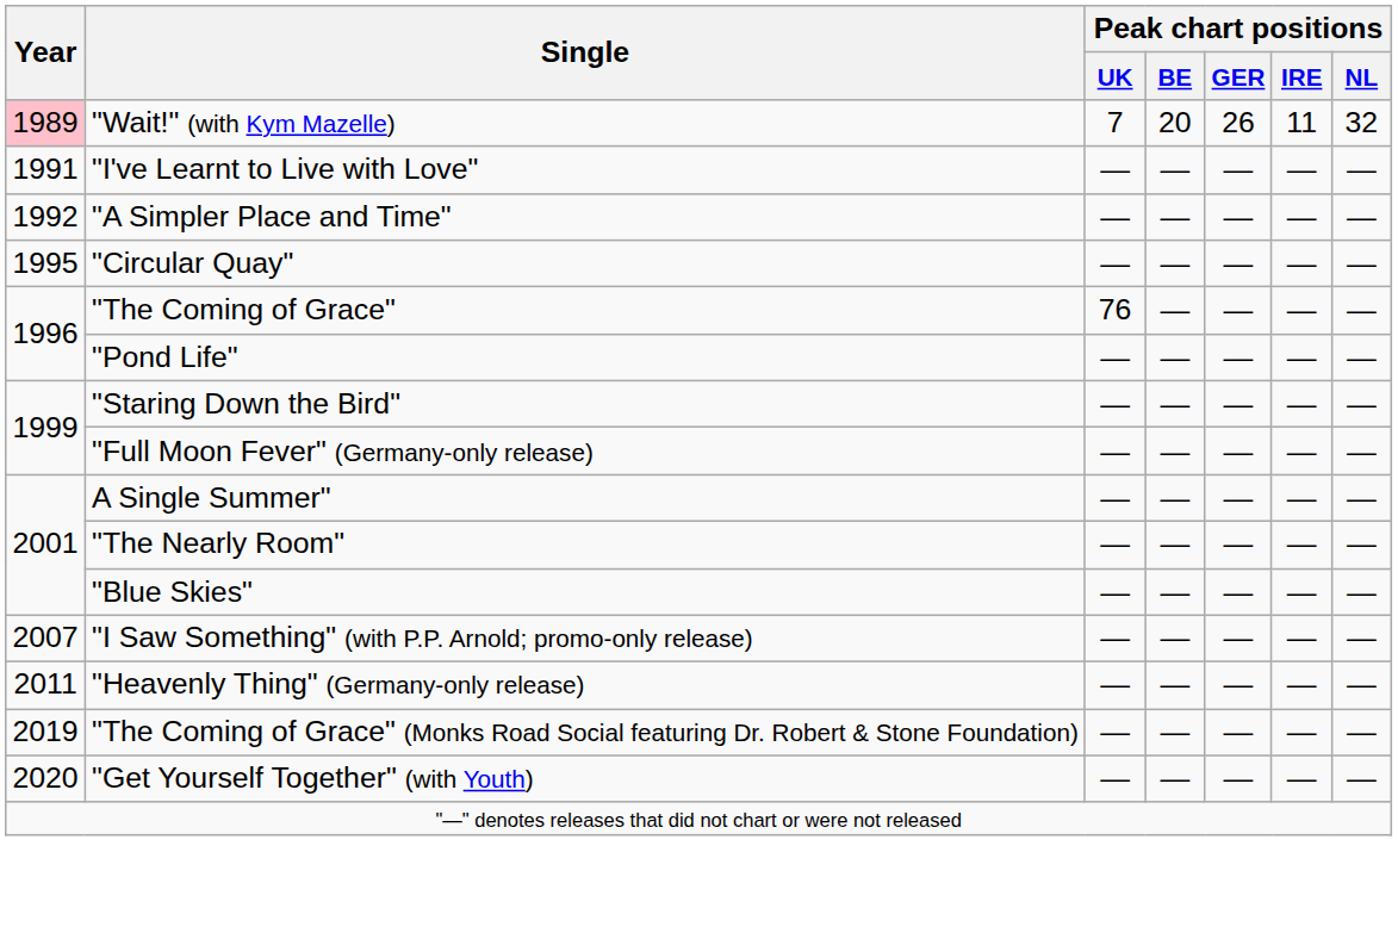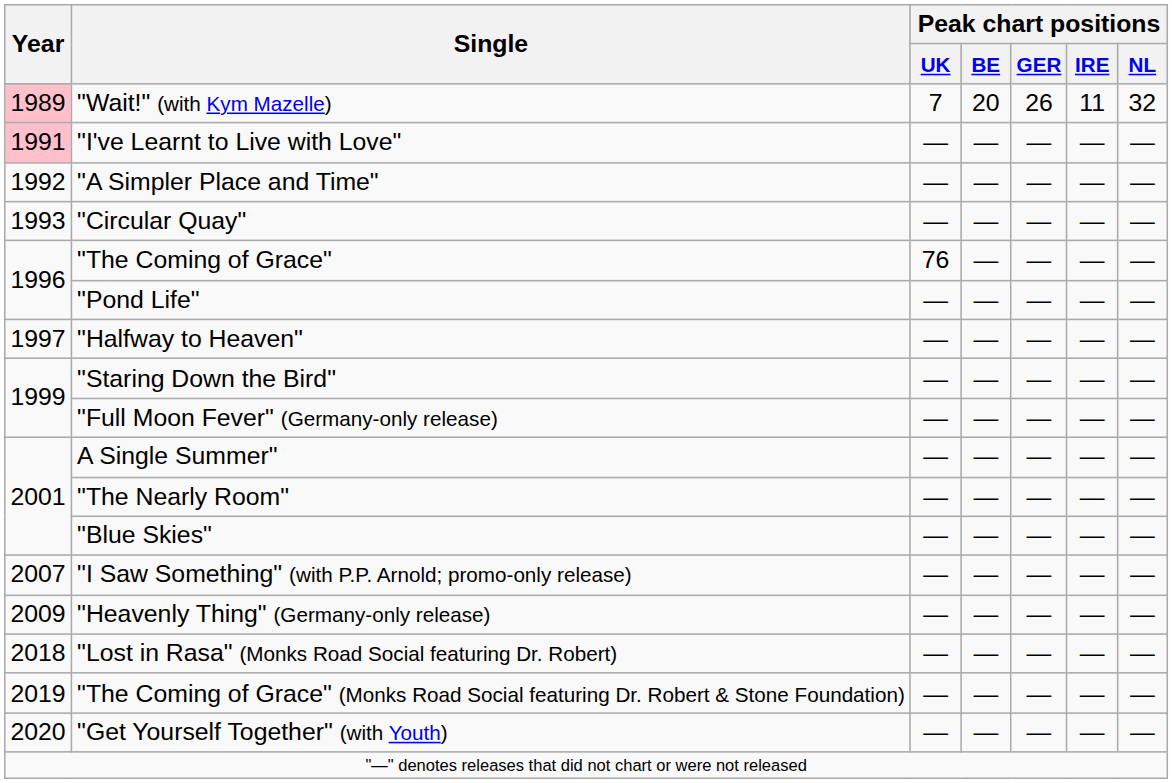 <table class="wikitable" style="text-align:center;">
 <tr>
 <th rowspan="2">Year</th>
 <th rowspan="2">Single</th>
 <th colspan="5">Peak chart positions</th>
 </tr>
 <tr>
 <th width="25"><small><a href='#'>UK</a></small><br></th>
 <th width="25"><small><a href='#'>BE</a></small><br></th>
 <th width="25"><small><a href='#'>GER</a></small><br></th>
 <th width="25"><small><a href='#'>IRE</a></small><br></th>
 <th width="25"><small><a href='#'>NL</a></small><br></th>
 </tr>
 <tr>
 <td style="background: pink; text-align:center;">1989</td>
 <td align="left">"Wait!" <small>(with <a href='#'>Kym Mazelle</a>)</small></td>
 <td style="text-align:center;">7</td>
 <td style="text-align:center;">20</td>
 <td style="text-align:center;">26</td>
 <td style="text-align:center;">11</td>
 <td style="text-align:center;">32</td>
 </tr>
 <tr>
-<td>1991</td>
+<td style="background: pink;">1991</td>
 <td align="left">"I've Learnt to Live with Love"</td>
 <td style="text-align:center;">—</td>
 <td style="text-align:center;">—</td>
 <td style="text-align:center;">—</td>
 <td style="text-align:center;">—</td>
 <td style="text-align:center;">—</td>
 </tr>
 <tr>
 <td>1992</td>
 <td align="left">"A Simpler Place and Time"</td>
 <td style="text-align:center;">—</td>
 <td style="text-align:center;">—</td>
 <td style="text-align:center;">—</td>
 <td style="text-align:center;">—</td>
 <td style="text-align:center;">—</td>
 </tr>
 <tr>
-<td>1995</td>
+<td>1993</td>
 <td align="left">"Circular Quay"</td>
 <td style="text-align:center;">—</td>
 <td style="text-align:center;">—</td>
 <td style="text-align:center;">—</td>
 <td style="text-align:center;">—</td>
 <td style="text-align:center;">—</td>
 </tr>
 <tr>
 <td rowspan="2">1996</td>
 <td align="left">"The Coming of Grace"</td>
 <td style="text-align:center;">76</td>
 <td style="text-align:center;">—</td>
 <td style="text-align:center;">—</td>
 <td style="text-align:center;">—</td>
 <td style="text-align:center;">—</td>
 </tr>
 <tr>
 <td align="left">"Pond Life"</td>
+<td style="text-align:center;">—</td>
+<td style="text-align:center;">—</td>
+<td style="text-align:center;">—</td>
+<td style="text-align:center;">—</td>
+<td style="text-align:center;">—</td>
+</tr>
+<tr>
+<td>1997</td>
+<td align="left">"Halfway to Heaven"</td>
 <td style="text-align:center;">—</td>
 <td style="text-align:center;">—</td>
 <td style="text-align:center;">—</td>
 <td style="text-align:center;">—</td>
 <td style="text-align:center;">—</td>
 </tr>
 <tr>
 <td rowspan="2">1999</td>
 <td align="left">"Staring Down the Bird"</td>
 <td style="text-align:center;">—</td>
 <td style="text-align:center;">—</td>
 <td style="text-align:center;">—</td>
 <td style="text-align:center;">—</td>
 <td style="text-align:center;">—</td>
 </tr>
 <tr>
 <td align="left">"Full Moon Fever" <small>(Germany-only release)</small></td>
 <td style="text-align:center;">—</td>
 <td style="text-align:center;">—</td>
 <td style="text-align:center;">—</td>
 <td style="text-align:center;">—</td>
 <td style="text-align:center;">—</td>
 </tr>
 <tr>
 <td rowspan="3">2001</td>
 <td align="left">A Single Summer"</td>
 <td style="text-align:center;">—</td>
 <td style="text-align:center;">—</td>
 <td style="text-align:center;">—</td>
 <td style="text-align:center;">—</td>
 <td style="text-align:center;">—</td>
 </tr>
 <tr>
 <td align="left">"The Nearly Room"</td>
 <td style="text-align:center;">—</td>
 <td style="text-align:center;">—</td>
 <td style="text-align:center;">—</td>
 <td style="text-align:center;">—</td>
 <td style="text-align:center;">—</td>
 </tr>
 <tr>
 <td align="left">"Blue Skies"</td>
 <td style="text-align:center;">—</td>
 <td style="text-align:center;">—</td>
 <td style="text-align:center;">—</td>
 <td style="text-align:center;">—</td>
 <td style="text-align:center;">—</td>
 </tr>
 <tr>
 <td>2007</td>
 <td align="left">"I Saw Something" <small>(with P.P. Arnold; promo-only release)</small></td>
 <td style="text-align:center;">—</td>
 <td style="text-align:center;">—</td>
 <td style="text-align:center;">—</td>
 <td style="text-align:center;">—</td>
 <td style="text-align:center;">—</td>
 </tr>
 <tr>
-<td>2011</td>
+<td>2009</td>
 <td align="left">"Heavenly Thing" <small>(Germany-only release)</small></td>
+<td style="text-align:center;">—</td>
+<td style="text-align:center;">—</td>
+<td style="text-align:center;">—</td>
+<td style="text-align:center;">—</td>
+<td style="text-align:center;">—</td>
+</tr>
+<tr>
+<td>2018</td>
+<td align="left">"Lost in Rasa" <small>(Monks Road Social featuring Dr. Robert)</small></td>
 <td style="text-align:center;">—</td>
 <td style="text-align:center;">—</td>
 <td style="text-align:center;">—</td>
 <td style="text-align:center;">—</td>
 <td style="text-align:center;">—</td>
 </tr>
 <tr>
 <td>2019</td>
 <td align="left">"The Coming of Grace" <small>(Monks Road Social featuring Dr. Robert & Stone Foundation)</small></td>
 <td style="text-align:center;">—</td>
 <td style="text-align:center;">—</td>
 <td style="text-align:center;">—</td>
 <td style="text-align:center;">—</td>
 <td style="text-align:center;">—</td>
 </tr>
 <tr>
 <td>2020</td>
 <td align="left">"Get Yourself Together" <small>(with <a href='#'>Youth</a>)</small></td>
 <td style="text-align:center;">—</td>
 <td style="text-align:center;">—</td>
 <td style="text-align:center;">—</td>
 <td style="text-align:center;">—</td>
 <td style="text-align:center;">—</td>
 </tr>
 <tr>
 <td colspan="7" style="font-size:8pt">"—" denotes releases that did not chart or were not released</td>
 </tr>
 </table>
